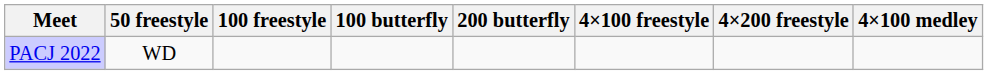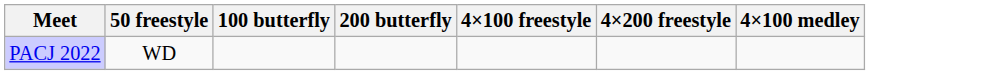 <table class="sortable wikitable">
 <tr>
 <th>Meet</th>
 <th class="unsortable">50 freestyle</th>
-<th class="unsortable">100 freestyle</th>
 <th class="unsortable">100 butterfly</th>
 <th class="unsortable">200 butterfly</th>
 <th class="unsortable">4×100 freestyle</th>
 <th class="unsortable">4×200 freestyle</th>
 <th class="unsortable">4×100 medley</th>
 </tr>
 <tr>
 <td style="background:#ccccff"><a href='#'>PACJ 2022</a></td>
 <td align="center">WD</td>
 <td align="center"></td>
 <td align="center"></td>
 <td align="center"></td>
 <td align="center"></td>
 <td align="center"></td>
-<td align="center"></td>
 </tr>
 </table>
